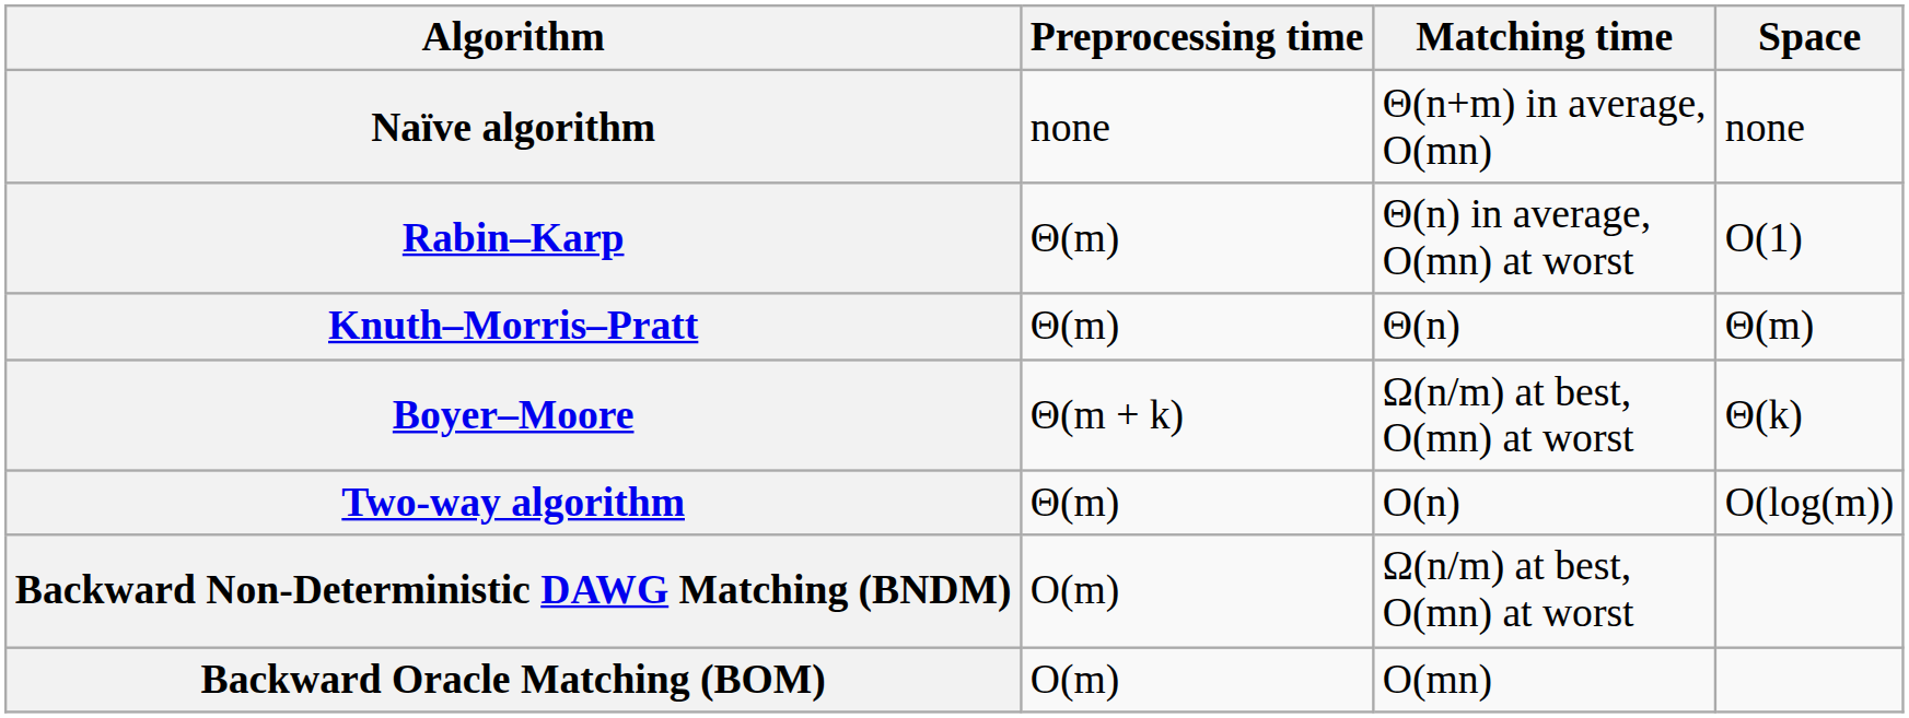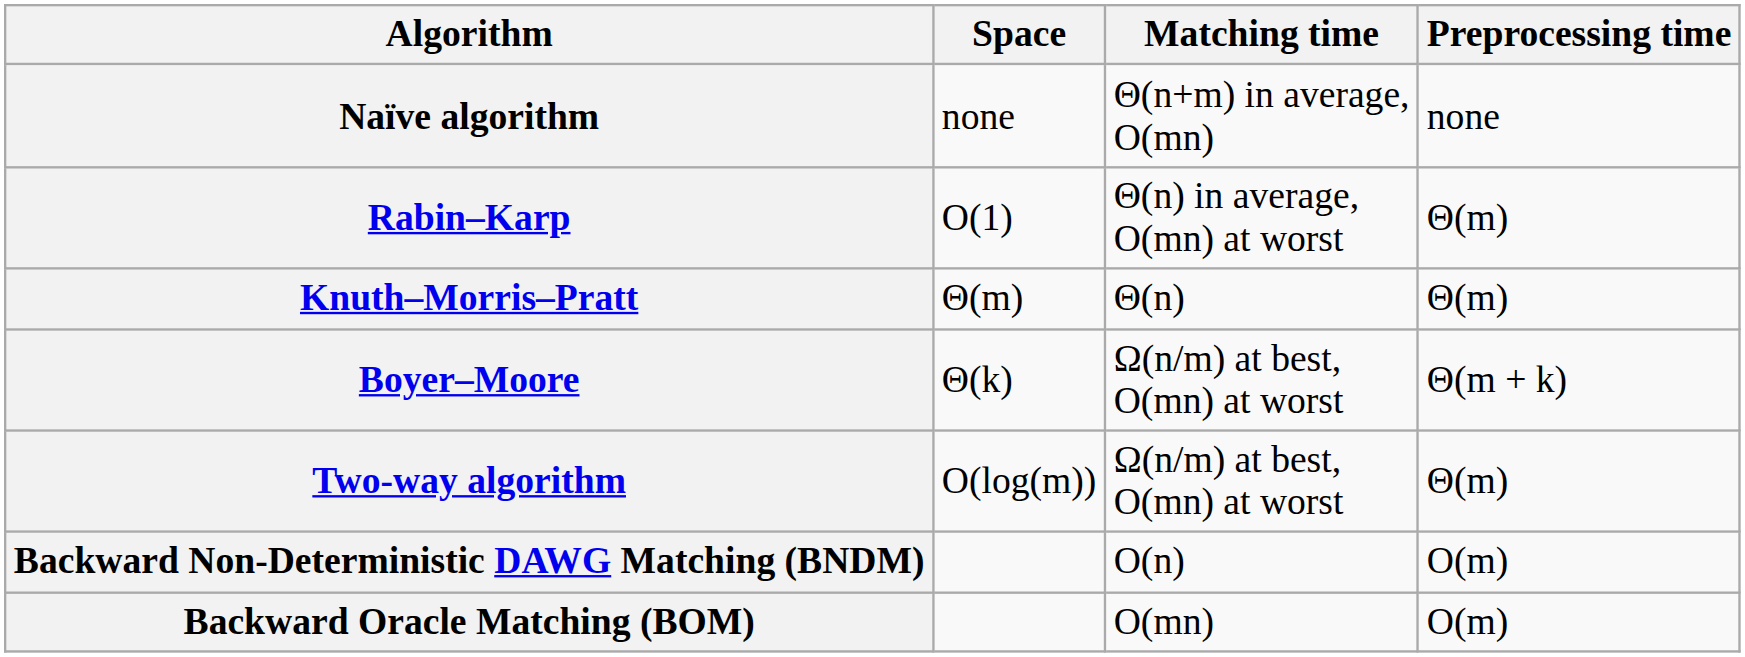 <table class="wikitable">
 <tr>
 <th>Algorithm</th>
+<th>Space</th>
+<th>Matching time</th>
 <th>Preprocessing time</th>
-<th>Matching time</th>
-<th>Space</th>
 </tr>
 <tr>
 <th>Naïve algorithm</th>
 <td>none</td>
 <td>Θ(n+m) in average,<br> O(mn)</td>
 <td>none</td>
 </tr>
 <tr>
 <th><a href='#'>Rabin–Karp</a></th>
+<td>O(1)</td>
+<td>Θ(n) in average,<br> O(mn) at worst</td>
 <td>Θ(m)</td>
-<td>Θ(n) in average,<br> O(mn) at worst</td>
-<td>O(1)</td>
 </tr>
 <tr>
 <th><a href='#'>Knuth–Morris–Pratt</a></th>
 <td>Θ(m)</td>
 <td>Θ(n)</td>
 <td>Θ(m)</td>
 </tr>
 <tr>
 <th><a href='#'>Boyer–Moore</a></th>
+<td>Θ(k)</td>
+<td>Ω(n/m) at best,<br> O(mn) at worst</td>
 <td>Θ(m + k)</td>
-<td>Ω(n/m) at best,<br> O(mn) at worst</td>
-<td>Θ(k)</td>
 </tr>
 <tr>
 <th><a href='#'>Two-way algorithm</a></th>
+<td>O(log(m))</td>
+<td>Ω(n/m) at best,<br> O(mn) at worst</td>
 <td>Θ(m)</td>
-<td>O(n)</td>
-<td>O(log(m))</td>
 </tr>
 <tr>
 <th>Backward Non-Deterministic <a href='#'>DAWG</a> Matching (BNDM)</th>
+<td></td>
+<td>O(n)</td>
 <td>O(m)</td>
-<td>Ω(n/m) at best,<br> O(mn) at worst</td>
-<td></td>
 </tr>
 <tr>
 <th>Backward Oracle Matching (BOM)</th>
+<td></td>
+<td>O(mn)</td>
 <td>O(m)</td>
-<td>O(mn)</td>
-<td></td>
 </tr>
 </table>
